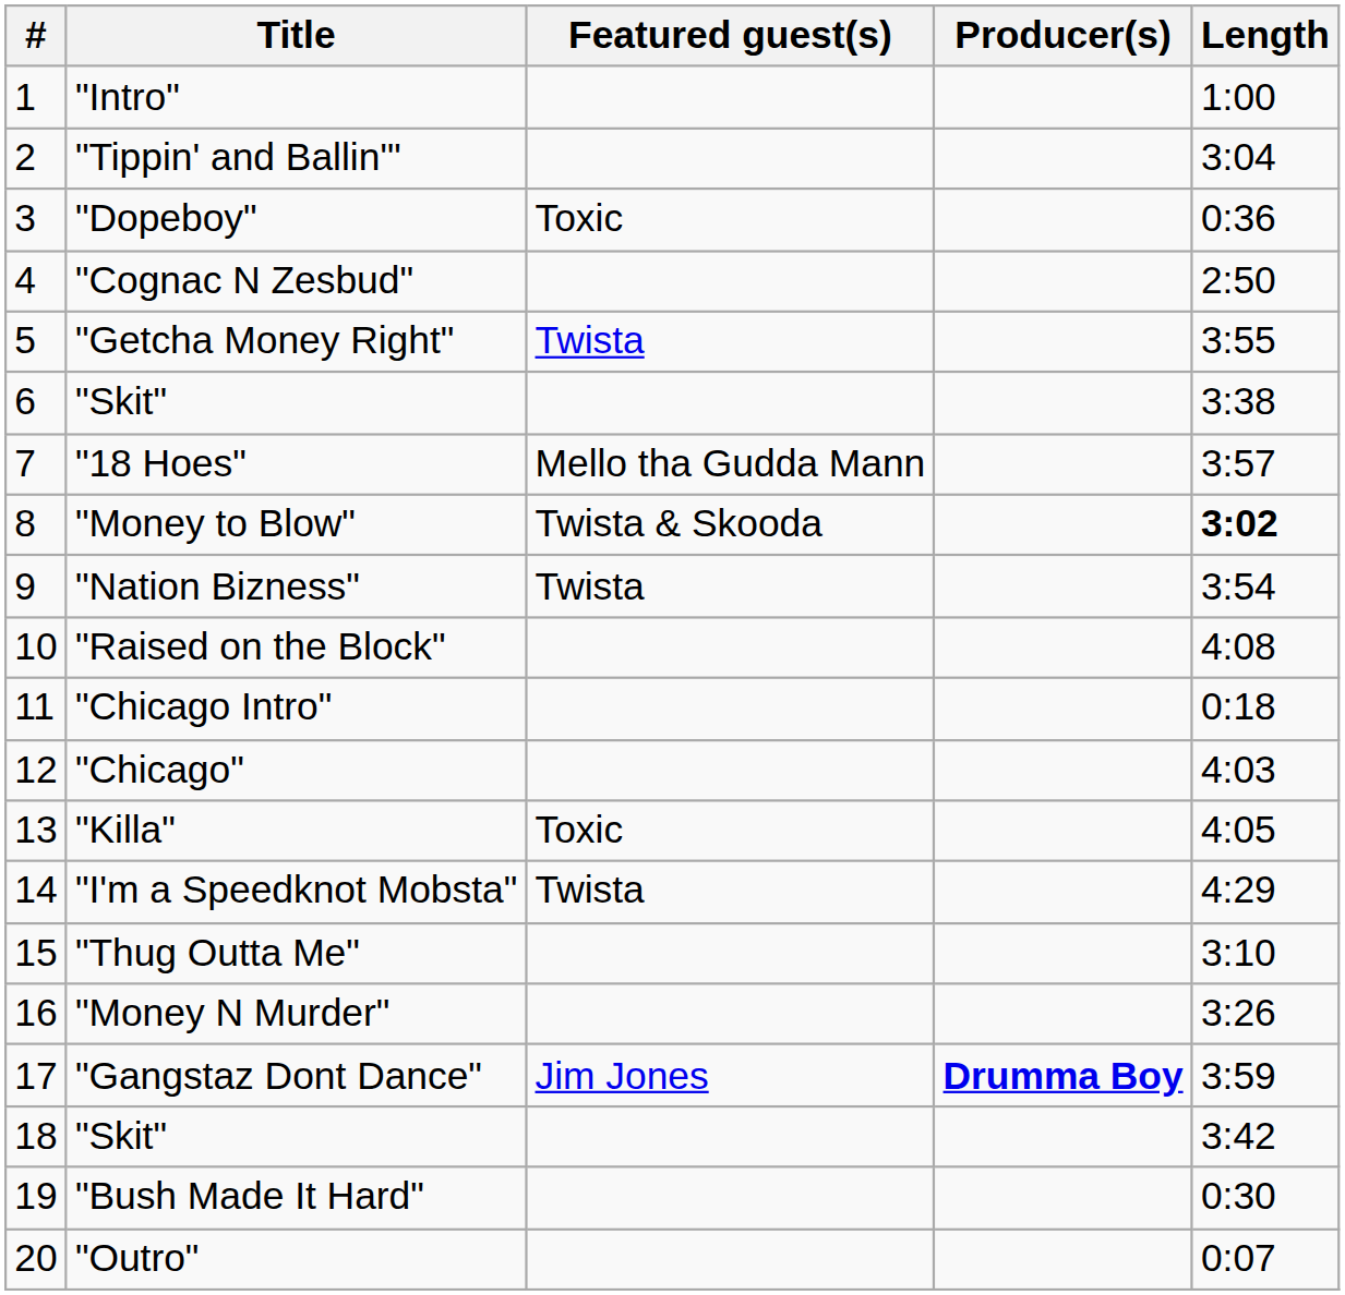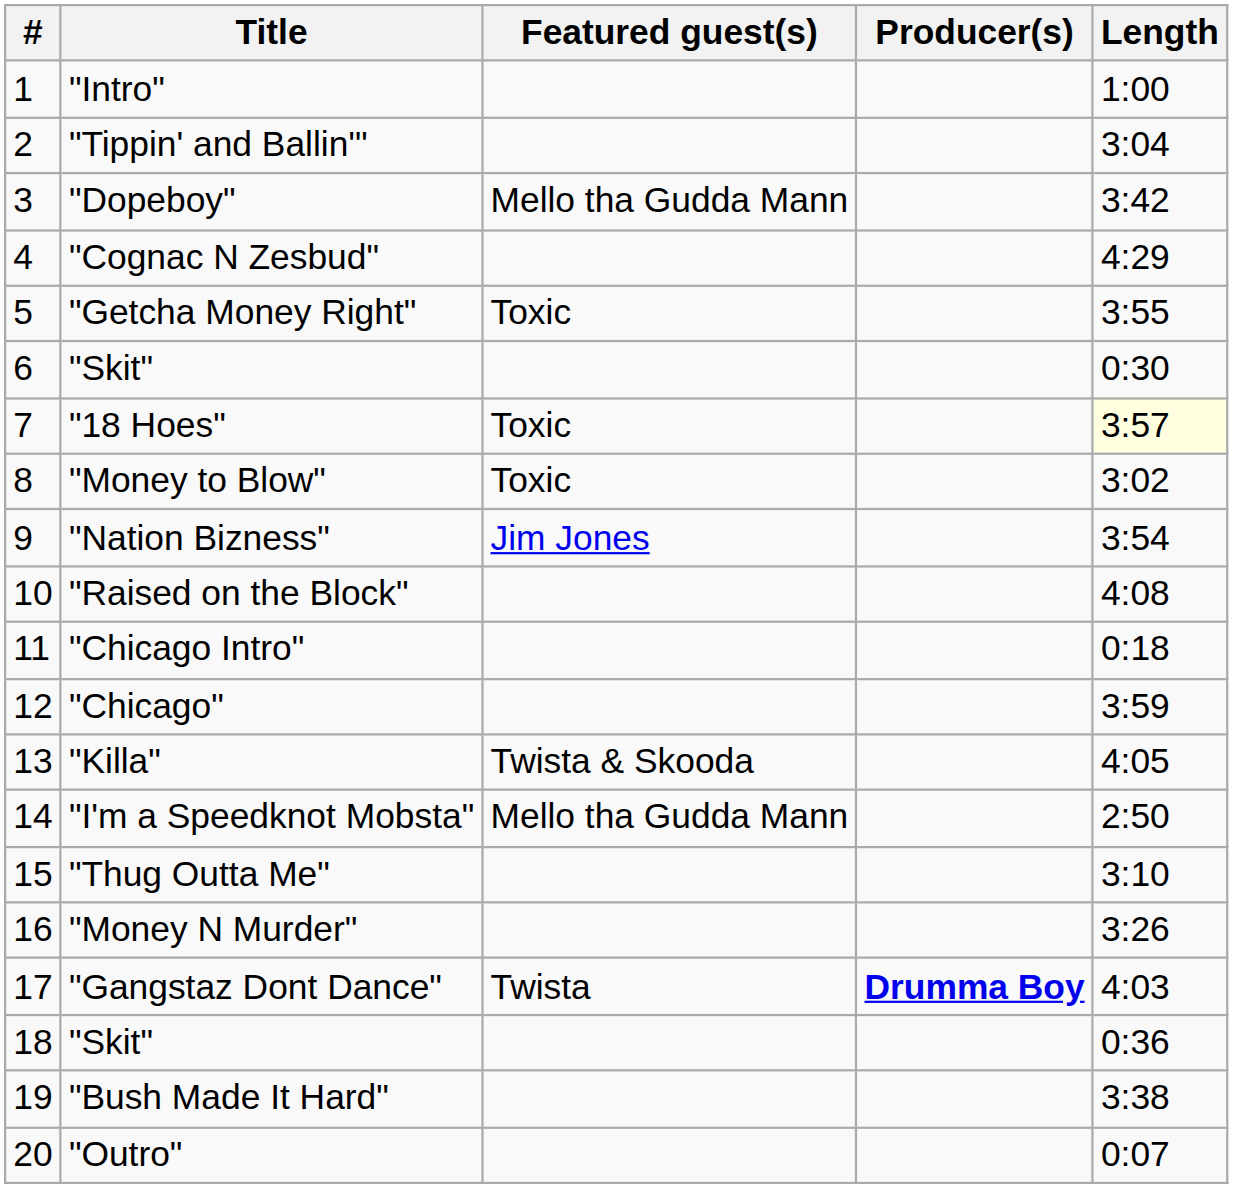 <table class="wikitable">
 <tr>
 <th align="center">#</th>
 <th align="center">Title</th>
 <th align="center">Featured guest(s)</th>
 <th align="center">Producer(s)</th>
 <th align="center">Length</th>
 </tr>
 <tr>
 <td>1</td>
 <td>"Intro"</td>
 <td></td>
 <td></td>
 <td>1:00</td>
 </tr>
 <tr>
 <td>2</td>
 <td>"Tippin' and Ballin'"</td>
 <td></td>
 <td></td>
 <td>3:04</td>
 </tr>
 <tr>
 <td>3</td>
 <td>"Dopeboy"</td>
-<td>Toxic</td>
+<td>Mello tha Gudda Mann</td>
 <td></td>
-<td>0:36</td>
+<td>3:42</td>
 </tr>
 <tr>
 <td>4</td>
 <td>"Cognac N Zesbud"</td>
 <td></td>
 <td></td>
-<td>2:50</td>
+<td>4:29</td>
 </tr>
 <tr>
 <td>5</td>
 <td>"Getcha Money Right"</td>
-<td><a href='#'>Twista</a></td>
+<td>Toxic</td>
 <td></td>
 <td>3:55</td>
 </tr>
 <tr>
 <td>6</td>
 <td>"Skit"</td>
 <td></td>
 <td></td>
-<td>3:38</td>
+<td>0:30</td>
 </tr>
 <tr>
 <td>7</td>
 <td>"18 Hoes"</td>
-<td>Mello tha Gudda Mann</td>
+<td>Toxic</td>
 <td></td>
-<td>3:57</td>
+<td style="background: lightyellow;">3:57</td>
 </tr>
 <tr>
 <td>8</td>
 <td>"Money to Blow"</td>
-<td>Twista & Skooda</td>
+<td>Toxic</td>
 <td></td>
-<td><strong>3:02</strong></td>
+<td>3:02</td>
 </tr>
 <tr>
 <td>9</td>
 <td>"Nation Bizness"</td>
-<td>Twista</td>
+<td><a href='#'>Jim Jones</a></td>
 <td></td>
 <td>3:54</td>
 </tr>
 <tr>
 <td>10</td>
 <td>"Raised on the Block"</td>
 <td></td>
 <td></td>
 <td>4:08</td>
 </tr>
 <tr>
 <td>11</td>
 <td>"Chicago Intro"</td>
 <td></td>
 <td></td>
 <td>0:18</td>
 </tr>
 <tr>
 <td>12</td>
 <td>"Chicago"</td>
 <td></td>
 <td></td>
-<td>4:03</td>
+<td>3:59</td>
 </tr>
 <tr>
 <td>13</td>
 <td>"Killa"</td>
-<td>Toxic</td>
+<td>Twista & Skooda</td>
 <td></td>
 <td>4:05</td>
 </tr>
 <tr>
 <td>14</td>
 <td>"I'm a Speedknot Mobsta"</td>
-<td>Twista</td>
+<td>Mello tha Gudda Mann</td>
 <td></td>
-<td>4:29</td>
+<td>2:50</td>
 </tr>
 <tr>
 <td>15</td>
 <td>"Thug Outta Me"</td>
 <td></td>
 <td></td>
 <td>3:10</td>
 </tr>
 <tr>
 <td>16</td>
 <td>"Money N Murder"</td>
 <td></td>
 <td></td>
 <td>3:26</td>
 </tr>
 <tr>
 <td>17</td>
 <td>"Gangstaz Dont Dance"</td>
-<td><a href='#'>Jim Jones</a></td>
+<td>Twista</td>
 <td><strong><a href='#'>Drumma Boy</a></strong></td>
-<td>3:59</td>
+<td>4:03</td>
 </tr>
 <tr>
 <td>18</td>
 <td>"Skit"</td>
 <td></td>
 <td></td>
-<td>3:42</td>
+<td>0:36</td>
 </tr>
 <tr>
 <td>19</td>
 <td>"Bush Made It Hard"</td>
 <td></td>
 <td></td>
-<td>0:30</td>
+<td>3:38</td>
 </tr>
 <tr>
 <td>20</td>
 <td>"Outro"</td>
 <td></td>
 <td></td>
 <td>0:07</td>
 </tr>
 <tr>
 </tr>
 </table>
